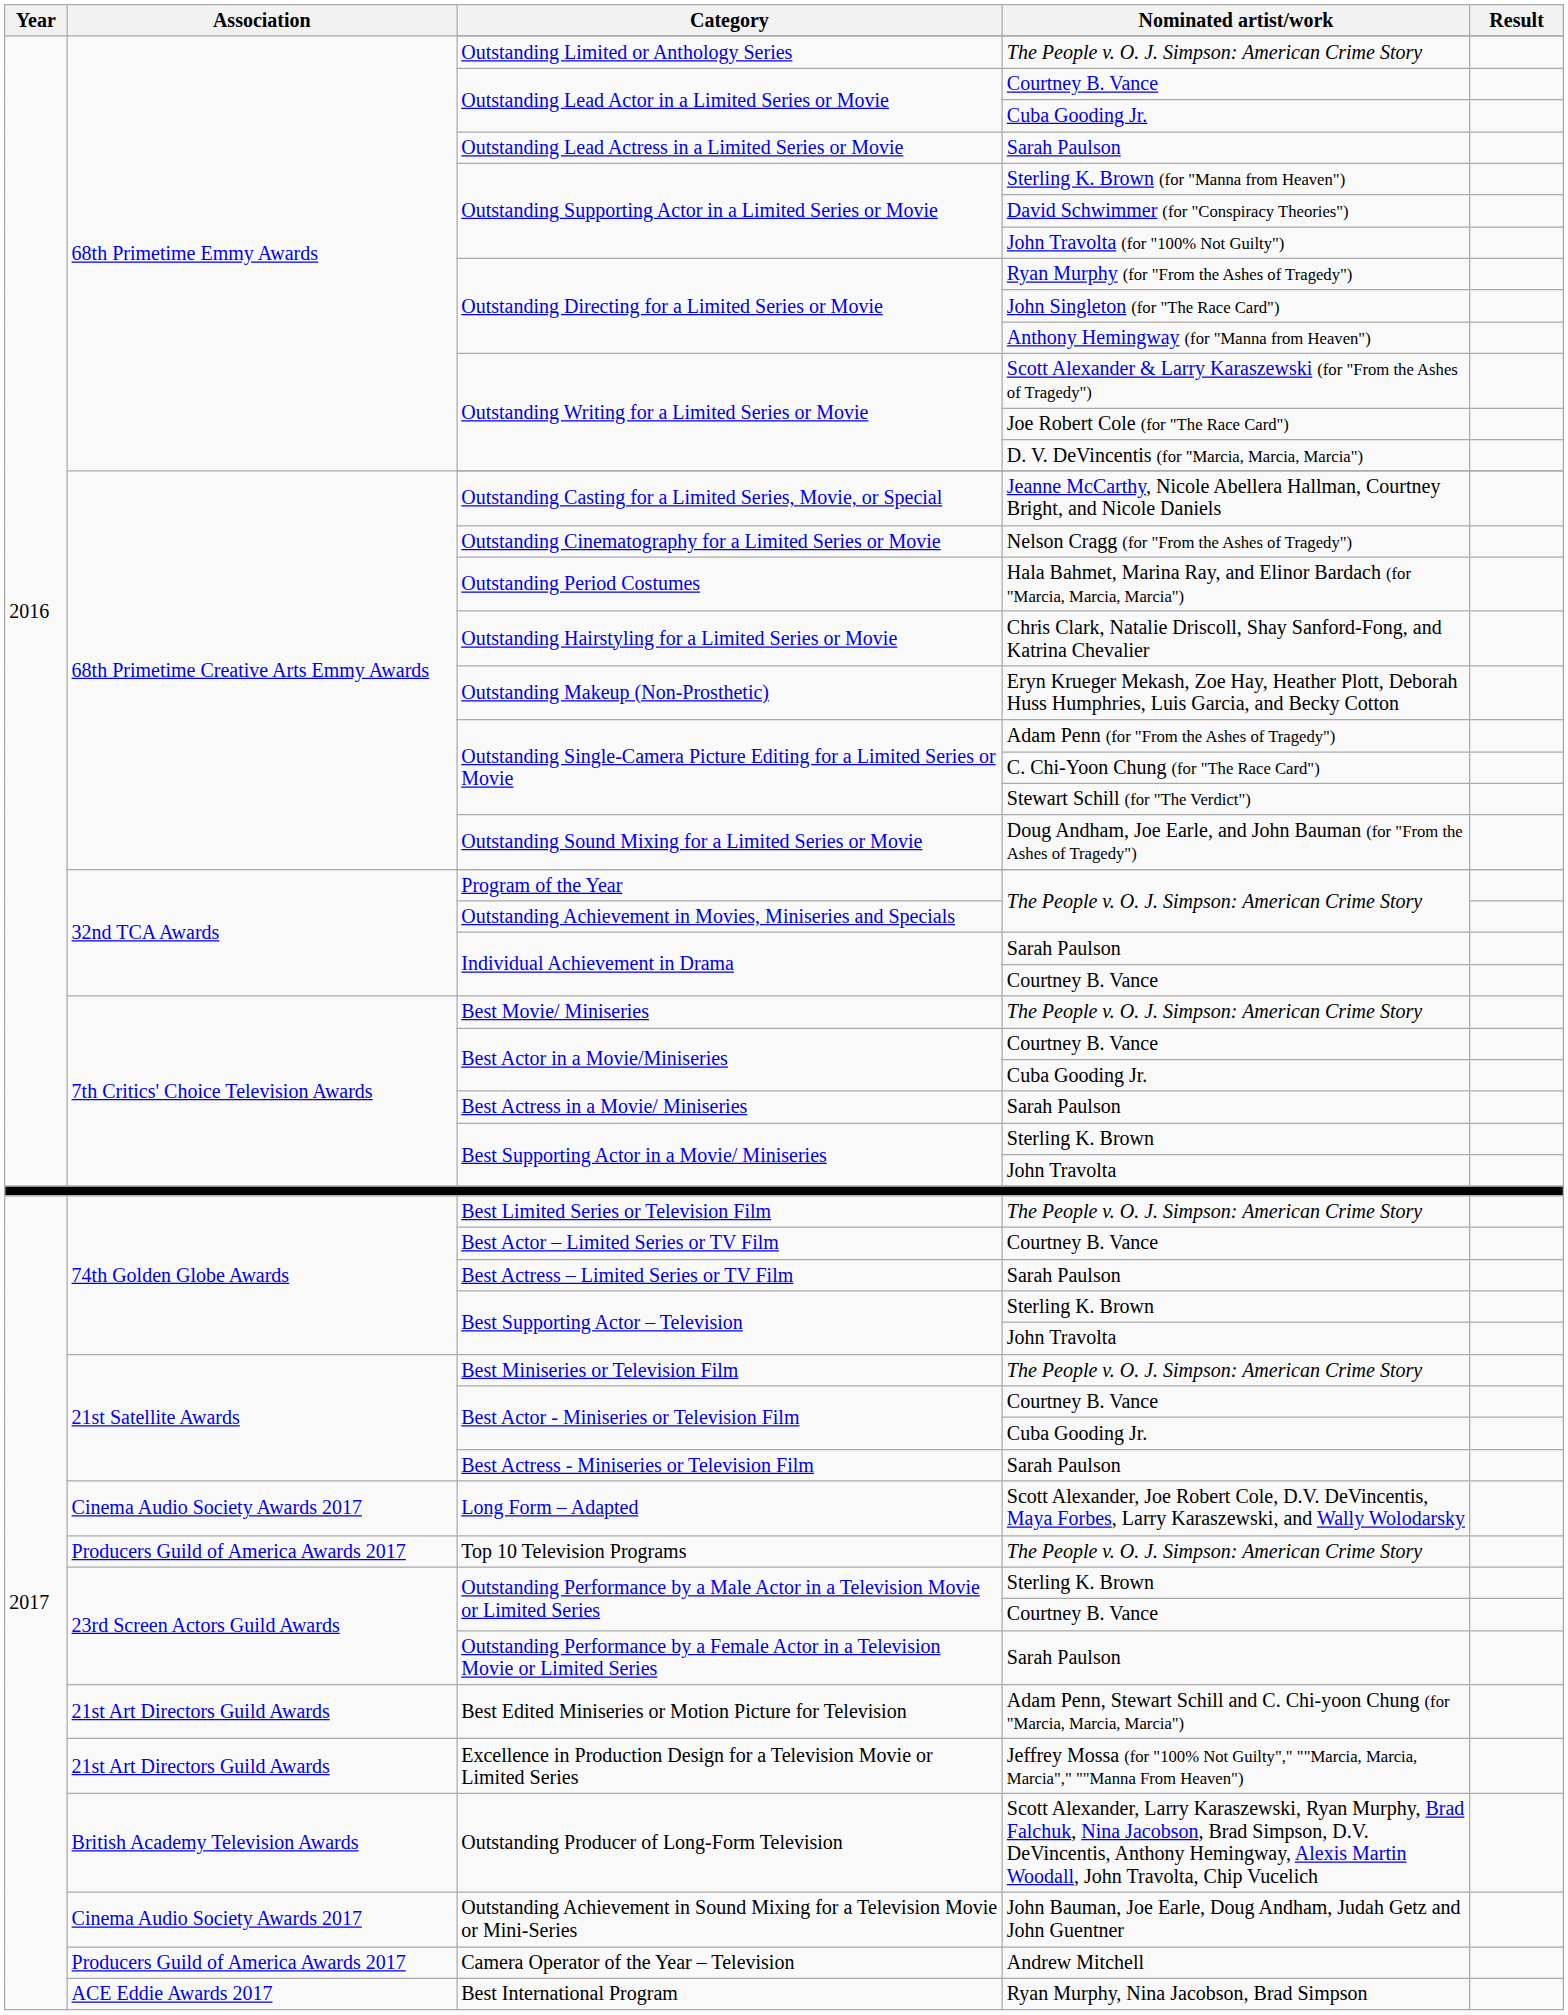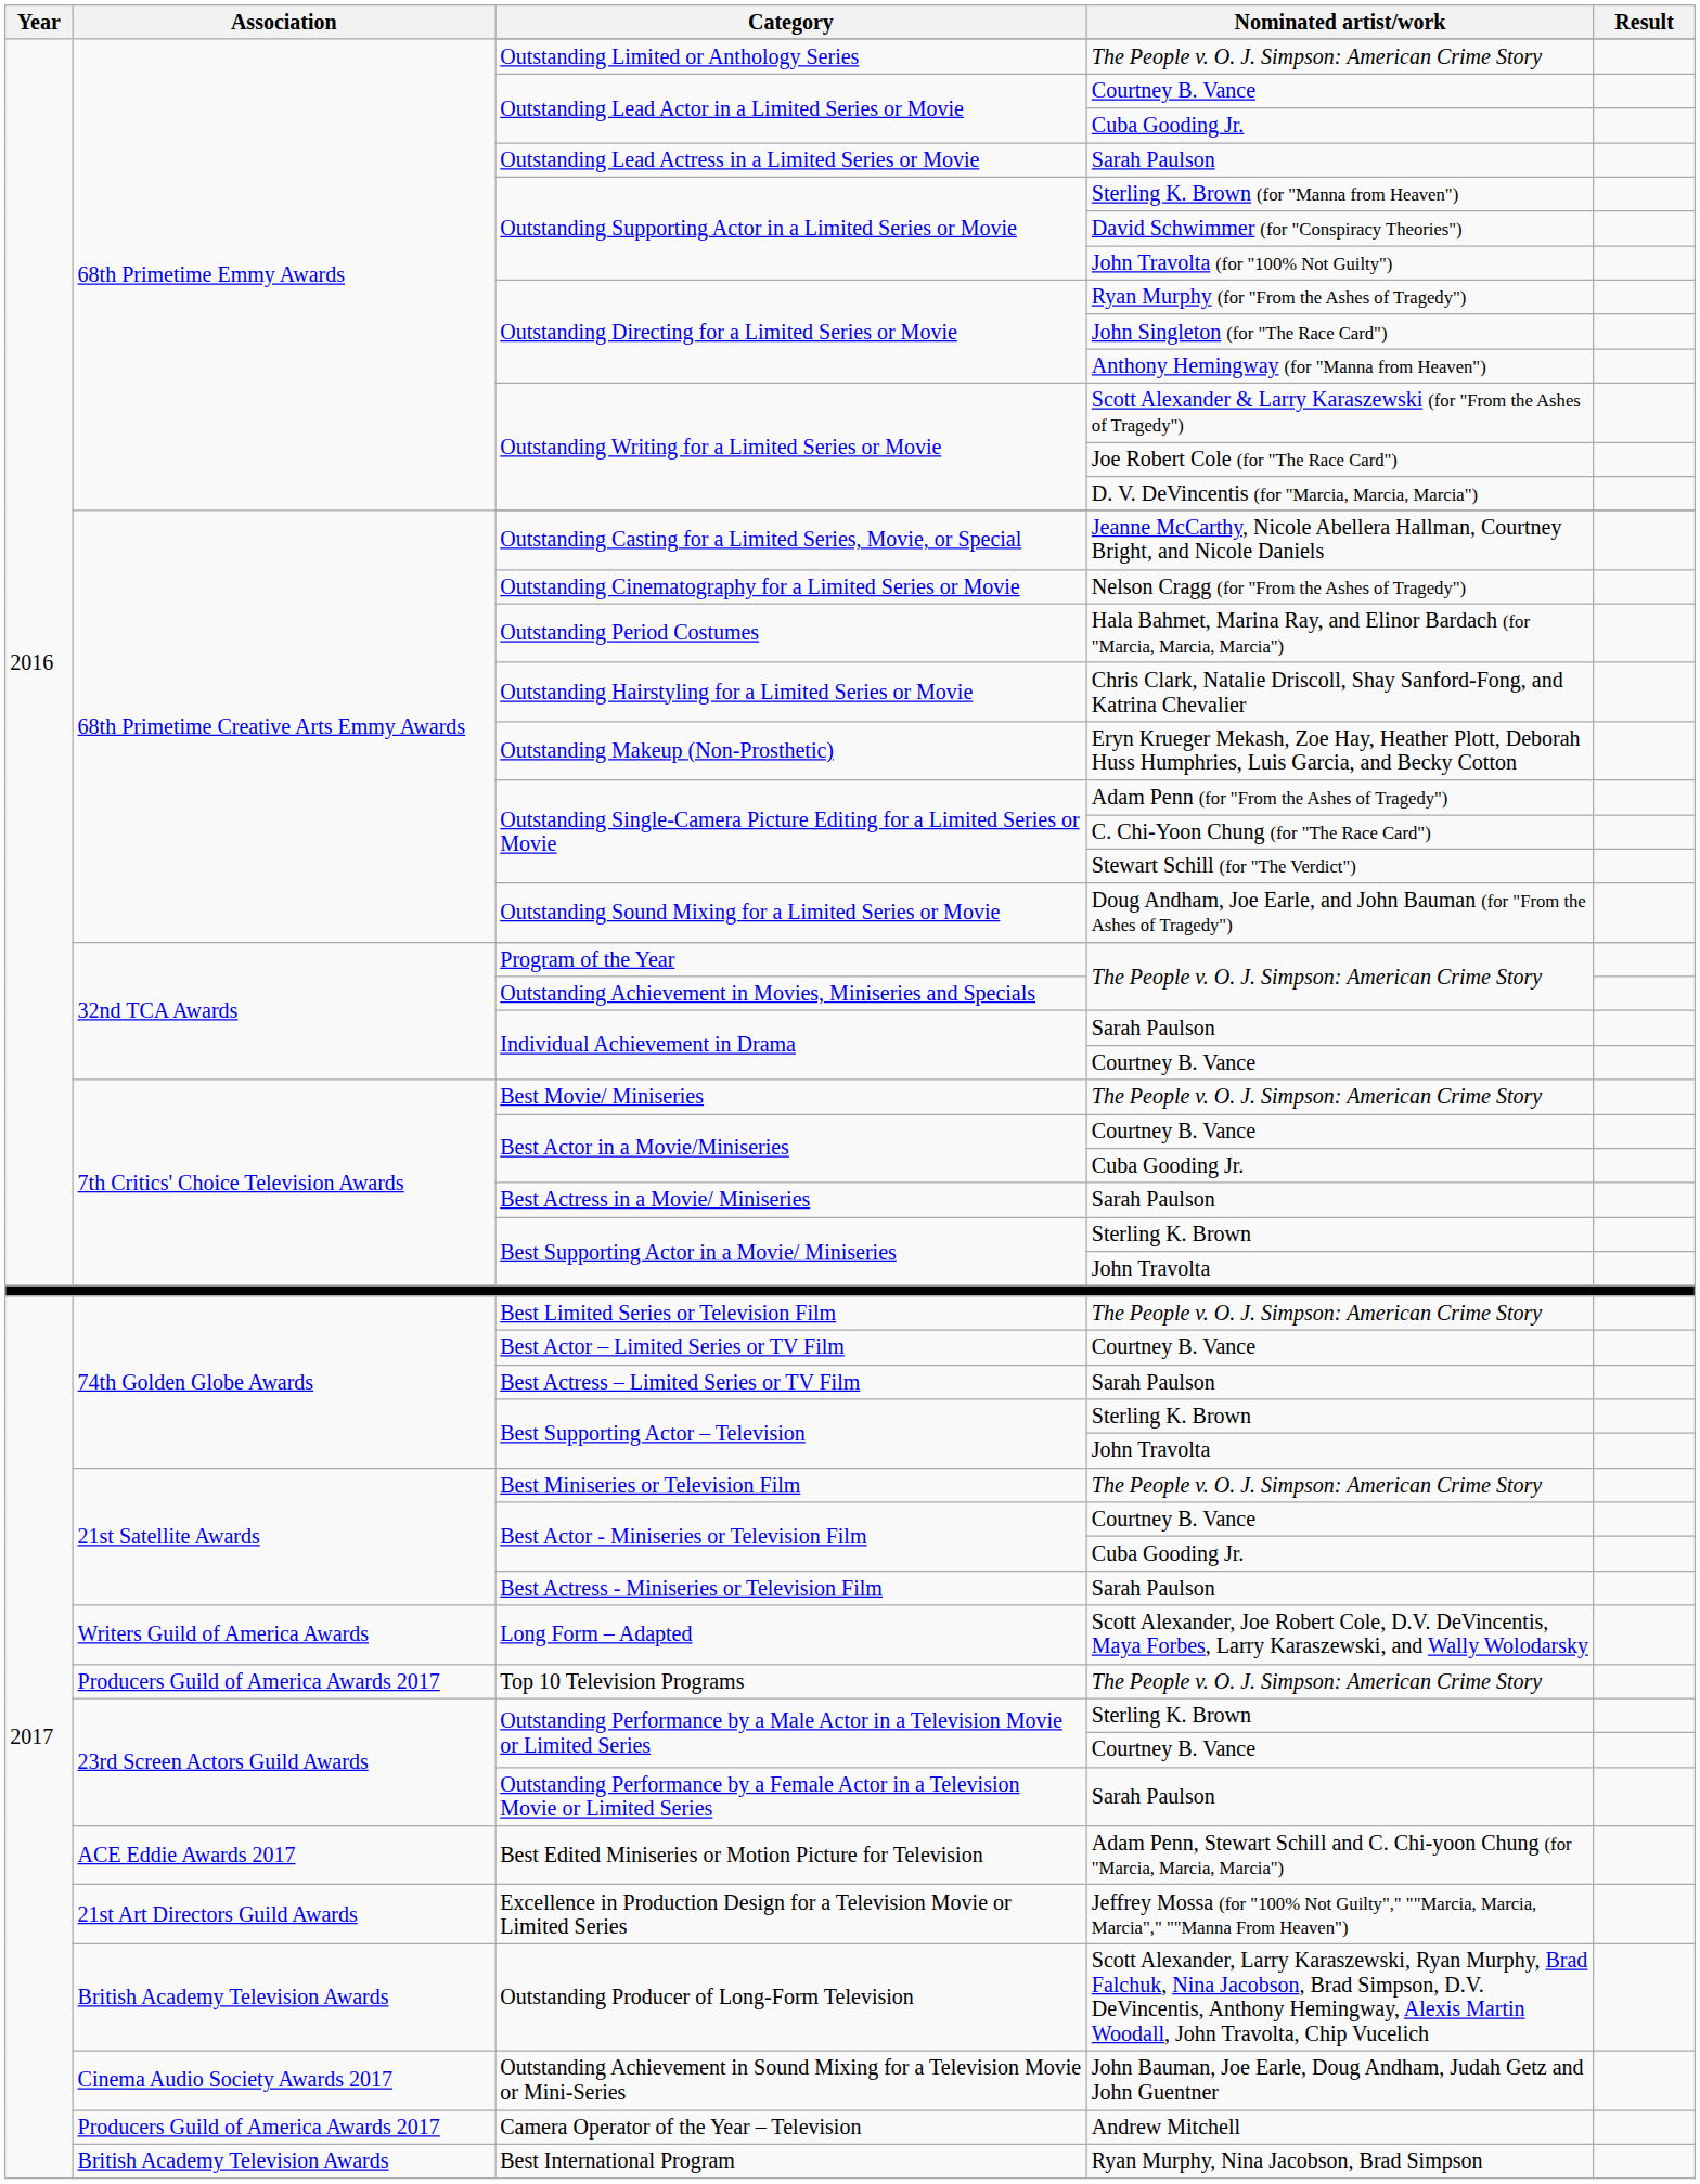 <table class="wikitable">
 <tr>
 <th style="width:04%;">Year</th>
 <th style="width:25%;">Association</th>
 <th style="width:35%;">Category</th>
 <th style="width:30%;">Nominated artist/work</th>
 <th style="width:10%;">Result</th>
 </tr>
 <tr>
 <td rowspan=35>2016</td>
 <td rowspan=14><a href='#'>68th Primetime Emmy Awards</a></td>
 </tr>
 <tr>
 <td><a href='#'>Outstanding Limited or Anthology Series</a></td>
 <td><em>The People v. O. J. Simpson: American Crime Story</em></td>
 <td></td>
 </tr>
 <tr>
 <td rowspan=2><a href='#'>Outstanding Lead Actor in a Limited Series or Movie</a></td>
 <td><a href='#'>Courtney B. Vance</a></td>
 <td></td>
 </tr>
 <tr>
 <td><a href='#'>Cuba Gooding Jr.</a></td>
 <td></td>
 </tr>
 <tr>
 <td><a href='#'>Outstanding Lead Actress in a Limited Series or Movie</a></td>
 <td><a href='#'>Sarah Paulson</a></td>
 <td></td>
 </tr>
 <tr>
 <td rowspan="3"><a href='#'>Outstanding Supporting Actor in a Limited Series or Movie</a></td>
 <td><a href='#'>Sterling K. Brown</a> <small>(for "Manna from Heaven")</small></td>
 <td></td>
 </tr>
 <tr>
 <td><a href='#'>David Schwimmer</a> <small>(for "Conspiracy Theories")</small></td>
 <td></td>
 </tr>
 <tr>
 <td><a href='#'>John Travolta</a> <small>(for "100% Not Guilty")</small></td>
 <td></td>
 </tr>
 <tr>
 <td rowspan=3><a href='#'>Outstanding Directing for a Limited Series or Movie</a></td>
 <td><a href='#'>Ryan Murphy</a> <small>(for "From the Ashes of Tragedy")</small></td>
 <td></td>
 </tr>
 <tr>
 <td><a href='#'>John Singleton</a> <small>(for "The Race Card")</small></td>
 <td></td>
 </tr>
 <tr>
 <td><a href='#'>Anthony Hemingway</a> <small>(for "Manna from Heaven")</small></td>
 <td></td>
 </tr>
 <tr>
 <td rowspan="3"><a href='#'>Outstanding Writing for a Limited Series or Movie</a></td>
 <td><a href='#'>Scott Alexander & Larry Karaszewski</a> <small>(for "From the Ashes of Tragedy")</small></td>
 <td></td>
 </tr>
 <tr>
 <td>Joe Robert Cole <small>(for "The Race Card")</small></td>
 <td></td>
 </tr>
 <tr>
 <td>D. V. DeVincentis <small>(for "Marcia, Marcia, Marcia")</small></td>
 <td></td>
 </tr>
 <tr>
 <td rowspan=10><a href='#'>68th Primetime Creative Arts Emmy Awards</a></td>
 </tr>
 <tr>
 <td><a href='#'>Outstanding Casting for a Limited Series, Movie, or Special</a></td>
 <td><a href='#'>Jeanne McCarthy</a>, Nicole Abellera Hallman, Courtney Bright, and Nicole Daniels</td>
 <td></td>
 </tr>
 <tr>
 <td><a href='#'>Outstanding Cinematography for a Limited Series or Movie</a></td>
 <td>Nelson Cragg <small>(for "From the Ashes of Tragedy")</small></td>
 <td></td>
 </tr>
 <tr>
 <td><a href='#'>Outstanding Period Costumes</a></td>
 <td>Hala Bahmet, Marina Ray, and Elinor Bardach <small>(for "Marcia, Marcia, Marcia")</small></td>
 <td></td>
 </tr>
 <tr>
 <td><a href='#'>Outstanding Hairstyling for a Limited Series or Movie</a></td>
 <td>Chris Clark, Natalie Driscoll, Shay Sanford-Fong, and Katrina Chevalier</td>
 <td></td>
 </tr>
 <tr>
 <td><a href='#'>Outstanding Makeup (Non-Prosthetic)</a></td>
 <td>Eryn Krueger Mekash, Zoe Hay, Heather Plott, Deborah Huss Humphries, Luis Garcia, and Becky Cotton</td>
 <td></td>
 </tr>
 <tr>
 <td rowspan="3"><a href='#'>Outstanding Single-Camera Picture Editing for a Limited Series or Movie</a></td>
 <td>Adam Penn <small>(for "From the Ashes of Tragedy")</small></td>
 <td></td>
 </tr>
 <tr>
 <td>C. Chi-Yoon Chung <small>(for "The Race Card")</small></td>
 <td></td>
 </tr>
 <tr>
 <td>Stewart Schill <small>(for "The Verdict")</small></td>
 <td></td>
 </tr>
 <tr>
 <td><a href='#'>Outstanding Sound Mixing for a Limited Series or Movie</a></td>
 <td>Doug Andham, Joe Earle, and John Bauman <small>(for "From the Ashes of Tragedy")</small></td>
 <td></td>
 </tr>
 <tr>
 <td rowspan=5><a href='#'>32nd TCA Awards</a></td>
 </tr>
 <tr>
 <td><a href='#'>Program of the Year</a></td>
 <td rowspan=2><em>The People v. O. J. Simpson: American Crime Story</em></td>
 <td></td>
 </tr>
 <tr>
 <td><a href='#'>Outstanding Achievement in Movies, Miniseries and Specials</a></td>
 <td></td>
 </tr>
 <tr>
 <td rowspan=2><a href='#'>Individual Achievement in Drama</a></td>
 <td>Sarah Paulson</td>
 <td></td>
 </tr>
 <tr>
 <td>Courtney B. Vance</td>
 <td></td>
 </tr>
 <tr>
 <td rowspan=6><a href='#'>7th Critics' Choice Television Awards</a></td>
 <td><a href='#'>Best Movie/ Miniseries</a></td>
 <td><em>The People v. O. J. Simpson: American Crime Story</em></td>
 <td></td>
 </tr>
 <tr>
 <td rowspan=2><a href='#'>Best Actor in a Movie/Miniseries</a></td>
 <td>Courtney B. Vance</td>
 <td></td>
 </tr>
 <tr>
 <td>Cuba Gooding Jr.</td>
 <td></td>
 </tr>
 <tr>
 <td><a href='#'>Best Actress in a Movie/ Miniseries</a></td>
 <td>Sarah Paulson</td>
 <td></td>
 </tr>
 <tr>
 <td rowspan=2><a href='#'>Best Supporting Actor in a Movie/ Miniseries</a></td>
 <td>Sterling K. Brown</td>
 <td></td>
 </tr>
 <tr>
 <td>John Travolta</td>
 <td></td>
 </tr>
 <tr>
 <th colspan="5" style="background:#000"></th>
 </tr>
 <tr>
 <td rowspan=20>2017</td>
 <td rowspan=5><a href='#'>74th Golden Globe Awards</a></td>
 <td><a href='#'>Best Limited Series or Television Film</a></td>
 <td><em>The People v. O. J. Simpson: American Crime Story</em></td>
 <td></td>
 </tr>
 <tr>
 <td><a href='#'>Best Actor – Limited Series or TV Film</a></td>
 <td>Courtney B. Vance</td>
 <td></td>
 </tr>
 <tr>
 <td><a href='#'>Best Actress – Limited Series or TV Film</a></td>
 <td>Sarah Paulson</td>
 <td></td>
 </tr>
 <tr>
 <td rowspan=2><a href='#'>Best Supporting Actor – Television</a></td>
 <td>Sterling K. Brown</td>
 <td></td>
 </tr>
 <tr>
 <td>John Travolta</td>
 <td></td>
 </tr>
 <tr>
 <td rowspan=4><a href='#'>21st Satellite Awards</a></td>
 <td><a href='#'>Best Miniseries or Television Film</a></td>
 <td><em>The People v. O. J. Simpson: American Crime Story</em></td>
 <td></td>
 </tr>
 <tr>
 <td rowspan=2><a href='#'>Best Actor - Miniseries or Television Film</a></td>
 <td>Courtney B. Vance</td>
 <td></td>
 </tr>
 <tr>
 <td>Cuba Gooding Jr.</td>
 <td></td>
 </tr>
 <tr>
 <td><a href='#'>Best Actress - Miniseries or Television Film</a></td>
 <td>Sarah Paulson</td>
 <td></td>
 </tr>
 <tr>
-<td><a href='#'>Cinema Audio Society Awards 2017</a></td>
+<td><a href='#'>Writers Guild of America Awards</a></td>
 <td><a href='#'>Long Form – Adapted</a></td>
 <td>Scott Alexander, Joe Robert Cole, D.V. DeVincentis, <a href='#'>Maya Forbes</a>, Larry Karaszewski, and <a href='#'>Wally Wolodarsky</a></td>
 <td></td>
 </tr>
 <tr>
 <td><a href='#'>Producers Guild of America Awards 2017</a></td>
 <td>Top 10 Television Programs</td>
 <td><em>The People v. O. J. Simpson: American Crime Story</em></td>
 <td></td>
 </tr>
 <tr>
 <td rowspan=3><a href='#'>23rd Screen Actors Guild Awards</a></td>
 <td rowspan="2"><a href='#'>Outstanding Performance by a Male Actor in a Television Movie or Limited Series</a></td>
 <td>Sterling K. Brown</td>
 <td></td>
 </tr>
 <tr>
 <td>Courtney B. Vance</td>
 <td></td>
 </tr>
 <tr>
 <td><a href='#'>Outstanding Performance by a Female Actor in a Television Movie or Limited Series</a></td>
 <td>Sarah Paulson</td>
 <td></td>
 </tr>
 <tr>
-<td><a href='#'>21st Art Directors Guild Awards</a></td>
+<td><a href='#'>ACE Eddie Awards 2017</a></td>
 <td>Best Edited Miniseries or Motion Picture for Television</td>
 <td>Adam Penn, Stewart Schill and C. Chi-yoon Chung <small>(for "Marcia, Marcia, Marcia")</small></td>
 <td></td>
 </tr>
 <tr>
 <td><a href='#'>21st Art Directors Guild Awards</a></td>
 <td>Excellence in Production Design for a Television Movie or Limited Series</td>
 <td>Jeffrey Mossa <small>(for "100% Not Guilty"," ""Marcia, Marcia, Marcia"," ""Manna From Heaven")</small></td>
 <td></td>
 </tr>
 <tr>
 <td><a href='#'>British Academy Television Awards</a></td>
 <td>Outstanding Producer of Long-Form Television</td>
 <td>Scott Alexander, Larry Karaszewski, Ryan Murphy, <a href='#'>Brad Falchuk</a>, <a href='#'>Nina Jacobson</a>, Brad Simpson, D.V. DeVincentis, Anthony Hemingway, <a href='#'>Alexis Martin Woodall</a>, John Travolta, Chip Vucelich</td>
 <td></td>
 </tr>
 <tr>
 <td><a href='#'>Cinema Audio Society Awards 2017</a></td>
 <td>Outstanding Achievement in Sound Mixing for a Television Movie or Mini-Series</td>
 <td>John Bauman, Joe Earle, Doug Andham, Judah Getz and John Guentner</td>
 <td></td>
 </tr>
 <tr>
 <td><a href='#'>Producers Guild of America Awards 2017</a></td>
 <td>Camera Operator of the Year – Television</td>
 <td>Andrew Mitchell</td>
 <td></td>
 </tr>
 <tr>
-<td><a href='#'>ACE Eddie Awards 2017</a></td>
+<td><a href='#'>British Academy Television Awards</a></td>
 <td>Best International Program</td>
 <td>Ryan Murphy, Nina Jacobson, Brad Simpson</td>
 <td></td>
 </tr>
 </table>
